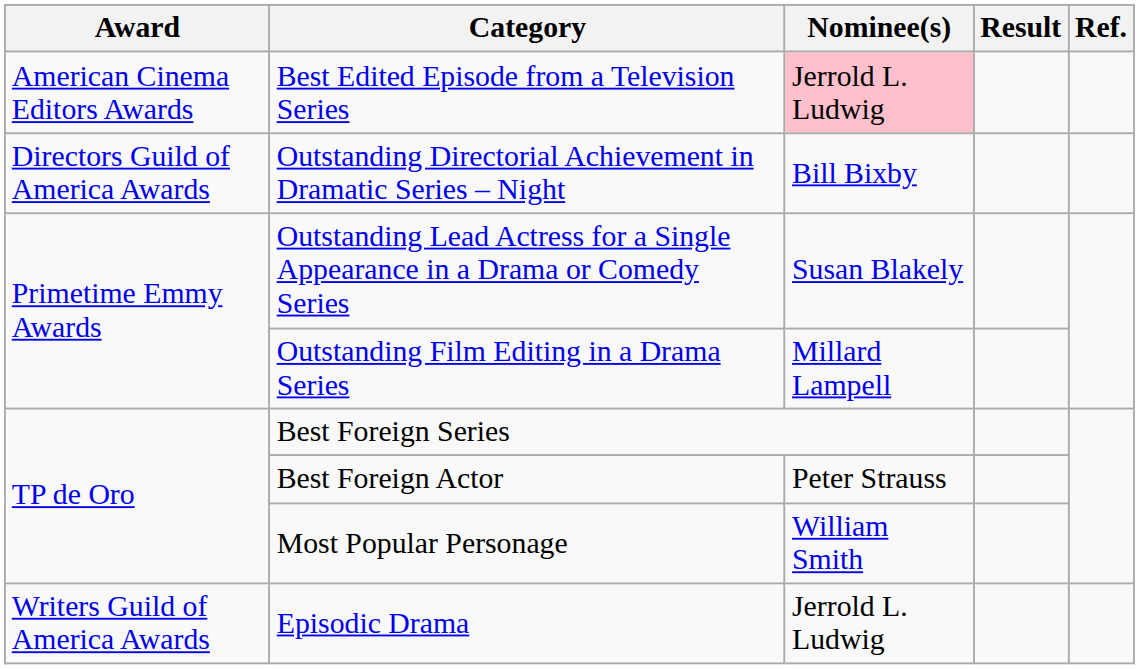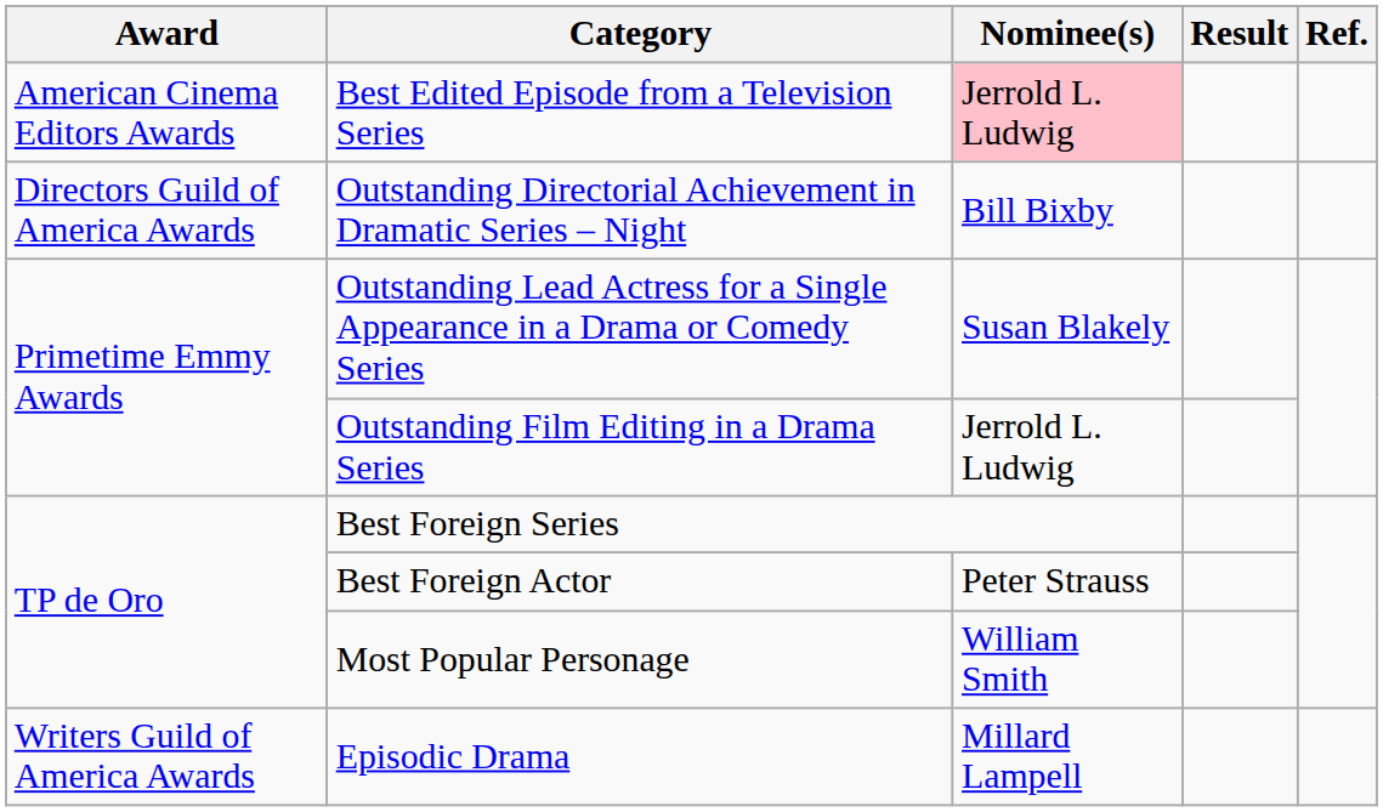 <table class="wikitable sortable">
 <tr>
 <th>Award</th>
 <th>Category</th>
 <th>Nominee(s)</th>
 <th>Result</th>
 <th>Ref.</th>
 </tr>
 <tr>
 <td><a href='#'>American Cinema Editors Awards</a></td>
 <td><a href='#'>Best Edited Episode from a Television Series</a></td>
 <td style="background: pink;">Jerrold L. Ludwig </td>
 <td></td>
 <td align="center"></td>
 </tr>
 <tr>
 <td><a href='#'>Directors Guild of America Awards</a></td>
 <td><a href='#'>Outstanding Directorial Achievement in Dramatic Series – Night</a></td>
 <td><a href='#'>Bill Bixby</a> </td>
 <td></td>
 <td align="center"></td>
 </tr>
 <tr>
 <td rowspan="2"><a href='#'>Primetime Emmy Awards</a></td>
 <td><a href='#'>Outstanding Lead Actress for a Single Appearance in a Drama or Comedy Series</a></td>
 <td><a href='#'>Susan Blakely</a> </td>
 <td></td>
 <td rowspan="2" align="center"></td>
 </tr>
 <tr>
 <td><a href='#'>Outstanding Film Editing in a Drama Series</a></td>
-<td><a href='#'>Millard Lampell</a></td>
+<td>Jerrold L. Ludwig </td>
 <td></td>
 </tr>
 <tr>
 <td rowspan="3"><a href='#'>TP de Oro</a></td>
 <td colspan="2">Best Foreign Series</td>
 <td></td>
 <td rowspan="3" align="center"></td>
 </tr>
 <tr>
 <td>Best Foreign Actor</td>
 <td>Peter Strauss</td>
 <td></td>
 </tr>
 <tr>
 <td>Most Popular Personage</td>
 <td><a href='#'>William Smith</a></td>
 <td></td>
 </tr>
 <tr>
 <td><a href='#'>Writers Guild of America Awards</a></td>
 <td><a href='#'>Episodic Drama</a></td>
-<td>Jerrold L. Ludwig </td>
+<td><a href='#'>Millard Lampell</a></td>
 <td></td>
 <td align="center"></td>
 </tr>
 </table>
